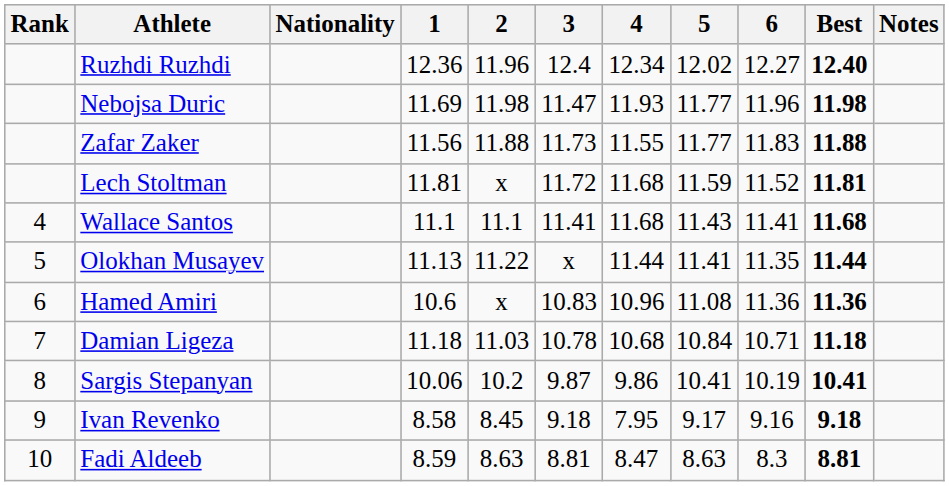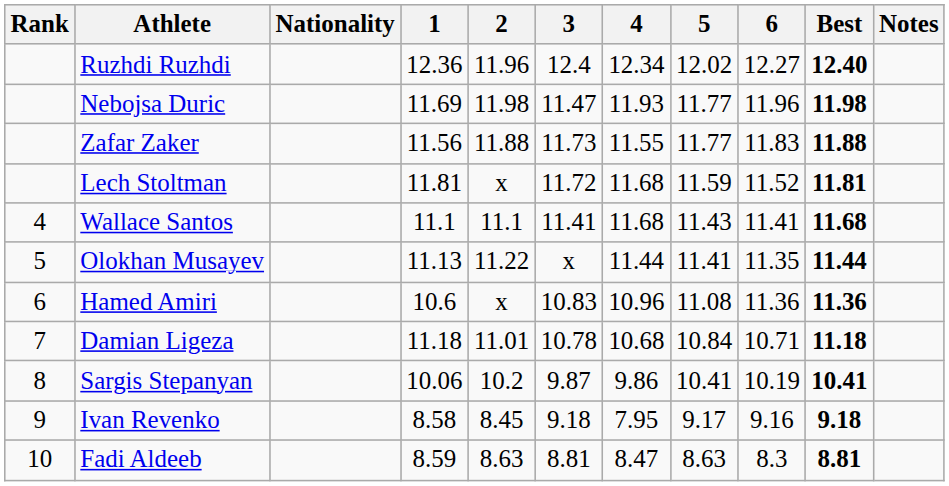 <table class="wikitable sortable" style="text-align:center">
 <tr>
 <th>Rank</th>
 <th>Athlete</th>
 <th>Nationality</th>
 <th>1</th>
 <th>2</th>
 <th>3</th>
 <th>4</th>
 <th>5</th>
 <th>6</th>
 <th>Best</th>
 <th>Notes</th>
 </tr>
 <tr>
 <td></td>
 <td align=left><a href='#'>Ruzhdi Ruzhdi</a></td>
 <td align=left></td>
 <td>12.36</td>
 <td>11.96</td>
 <td>12.4</td>
 <td>12.34</td>
 <td>12.02</td>
 <td>12.27</td>
 <td><strong>12.40</strong></td>
 <td></td>
 </tr>
 <tr>
 <td></td>
 <td align=left><a href='#'>Nebojsa Duric</a></td>
 <td align=left></td>
 <td>11.69</td>
 <td>11.98</td>
 <td>11.47</td>
 <td>11.93</td>
 <td>11.77</td>
 <td>11.96</td>
 <td><strong>11.98</strong></td>
 <td></td>
 </tr>
 <tr>
 <td></td>
 <td align="left"><a href='#'>Zafar Zaker</a></td>
 <td align=left></td>
 <td>11.56</td>
 <td>11.88</td>
 <td>11.73</td>
 <td>11.55</td>
 <td>11.77</td>
 <td>11.83</td>
 <td><strong>11.88</strong></td>
 <td></td>
 </tr>
 <tr>
 <td></td>
 <td align="left"><a href='#'>Lech Stoltman</a></td>
 <td align=left></td>
 <td>11.81</td>
 <td>x</td>
 <td>11.72</td>
 <td>11.68</td>
 <td>11.59</td>
 <td>11.52</td>
 <td><strong>11.81</strong></td>
 <td></td>
 </tr>
 <tr>
 <td>4</td>
 <td align=left><a href='#'>Wallace Santos</a></td>
 <td align=left></td>
 <td>11.1</td>
 <td>11.1</td>
 <td>11.41</td>
 <td>11.68</td>
 <td>11.43</td>
 <td>11.41</td>
 <td><strong>11.68</strong></td>
 <td></td>
 </tr>
 <tr>
 <td>5</td>
 <td align=left><a href='#'>Olokhan Musayev</a></td>
 <td align=left></td>
 <td>11.13</td>
 <td>11.22</td>
 <td>x</td>
 <td>11.44</td>
 <td>11.41</td>
 <td>11.35</td>
 <td><strong>11.44</strong></td>
 <td></td>
 </tr>
 <tr>
 <td>6</td>
 <td align=left><a href='#'>Hamed Amiri</a></td>
 <td align=left></td>
 <td>10.6</td>
 <td>x</td>
 <td>10.83</td>
 <td>10.96</td>
 <td>11.08</td>
 <td>11.36</td>
 <td><strong>11.36</strong></td>
 <td></td>
 </tr>
 <tr>
 <td>7</td>
 <td align=left><a href='#'>Damian Ligeza</a></td>
 <td align=left></td>
 <td>11.18</td>
-<td>11.03</td>
+<td>11.01</td>
 <td>10.78</td>
 <td>10.68</td>
 <td>10.84</td>
 <td>10.71</td>
 <td><strong>11.18</strong></td>
 <td></td>
 </tr>
 <tr>
 <td>8</td>
 <td align=left><a href='#'>Sargis Stepanyan</a></td>
 <td align=left></td>
 <td>10.06</td>
 <td>10.2</td>
 <td>9.87</td>
 <td>9.86</td>
 <td>10.41</td>
 <td>10.19</td>
 <td><strong>10.41</strong></td>
 <td></td>
 </tr>
 <tr>
 <td>9</td>
 <td align=left><a href='#'>Ivan Revenko</a></td>
 <td align=left></td>
 <td>8.58</td>
 <td>8.45</td>
 <td>9.18</td>
 <td>7.95</td>
 <td>9.17</td>
 <td>9.16</td>
 <td><strong>9.18</strong></td>
 <td></td>
 </tr>
 <tr>
 <td>10</td>
 <td align=left><a href='#'>Fadi Aldeeb</a></td>
 <td align=left></td>
 <td>8.59</td>
 <td>8.63</td>
 <td>8.81</td>
 <td>8.47</td>
 <td>8.63</td>
 <td>8.3</td>
 <td><strong>8.81</strong></td>
 <td></td>
 </tr>
 </table>
